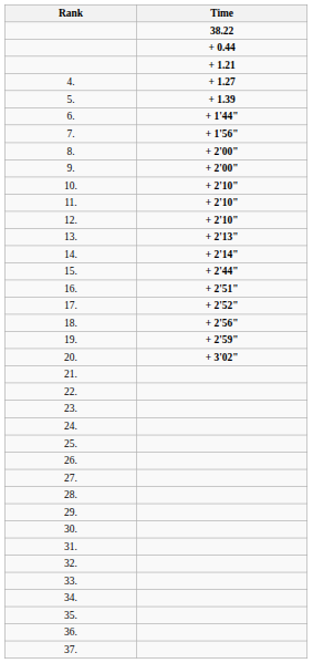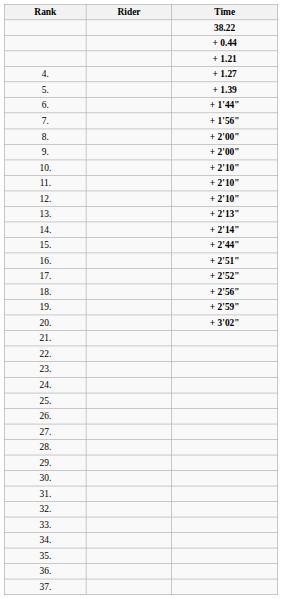 <table class=wikitable style="font-size:95%" width="50%">
 <tr>
 <th>Rank</th>
+<th>Rider</th>
 <th>Time</th>
 </tr>
 <tr>
 <td align="center"></td>
+<td></td>
 <td align="center"><strong>38.22</strong></td>
 </tr>
 <tr>
 <td align="center"></td>
+<td></td>
 <td align="center"><strong>+ 0.44</strong></td>
 </tr>
 <tr>
 <td align="center"></td>
+<td></td>
 <td align="center"><strong>+ 1.21</strong></td>
 </tr>
 <tr>
 <td align="center">4.</td>
+<td></td>
 <td align="center"><strong>+ 1.27</strong></td>
 </tr>
 <tr>
 <td align="center">5.</td>
+<td></td>
 <td align="center"><strong>+ 1.39</strong></td>
 </tr>
 <tr>
 <td align="center">6.</td>
+<td></td>
 <td align="center"><strong>+ 1'44" </strong></td>
 </tr>
 <tr>
 <td align="center">7.</td>
+<td></td>
 <td align="center"><strong>+ 1'56"</strong></td>
 </tr>
 <tr>
 <td align="center">8.</td>
+<td></td>
 <td align="center"><strong>+ 2'00"</strong></td>
 </tr>
 <tr>
 <td align="center">9.</td>
+<td></td>
 <td align="center"><strong>+ 2'00"</strong></td>
 </tr>
 <tr>
 <td align="center">10.</td>
+<td></td>
 <td align="center"><strong>+ 2'10"</strong></td>
 </tr>
 <tr>
 <td align="center">11.</td>
+<td></td>
 <td align="center"><strong>+ 2'10"</strong></td>
 </tr>
 <tr>
 <td align="center">12.</td>
+<td></td>
 <td align="center"><strong>+ 2'10"</strong></td>
 </tr>
 <tr>
 <td align="center">13.</td>
+<td></td>
 <td align="center"><strong>+ 2'13"</strong></td>
 </tr>
 <tr>
 <td align="center">14.</td>
+<td></td>
 <td align="center"><strong>+ 2'14"</strong></td>
 </tr>
 <tr>
 <td align="center">15.</td>
+<td></td>
 <td align="center"><strong>+ 2'44"</strong></td>
 </tr>
 <tr>
 <td align="center">16.</td>
+<td></td>
 <td align="center"><strong>+ 2'51"</strong></td>
 </tr>
 <tr>
 <td align="center">17.</td>
+<td></td>
 <td align="center"><strong>+ 2'52"</strong></td>
 </tr>
 <tr>
 <td align="center">18.</td>
+<td></td>
 <td align="center"><strong>+ 2'56"</strong></td>
 </tr>
 <tr>
 <td align="center">19.</td>
+<td></td>
 <td align="center"><strong>+ 2'59"</strong></td>
 </tr>
 <tr>
 <td align="center">20.</td>
+<td></td>
 <td align="center"><strong>+ 3'02"</strong></td>
 </tr>
 <tr>
 <td align="center">21.</td>
+<td></td>
 <td align="center"></td>
 </tr>
 <tr>
 <td align="center">22.</td>
+<td></td>
 <td align="center"></td>
 </tr>
 <tr>
 <td align="center">23.</td>
+<td></td>
 <td align="center"></td>
 </tr>
 <tr>
 <td align="center">24.</td>
+<td></td>
 <td align="center"></td>
 </tr>
 <tr>
 <td align="center">25.</td>
+<td></td>
 <td align="center"></td>
 </tr>
 <tr>
 <td align="center">26.</td>
+<td></td>
 <td align="center"></td>
 </tr>
 <tr>
 <td align="center">27.</td>
+<td></td>
 <td align="center"></td>
 </tr>
 <tr>
 <td align="center">28.</td>
+<td></td>
 <td align="center"></td>
 </tr>
 <tr>
 <td align="center">29.</td>
+<td></td>
 <td align="center"></td>
 </tr>
 <tr>
 <td align="center">30.</td>
+<td></td>
 <td align="center"></td>
 </tr>
 <tr>
 <td align="center">31.</td>
+<td></td>
 <td align="center"></td>
 </tr>
 <tr>
 <td align="center">32.</td>
+<td></td>
 <td align="center"></td>
 </tr>
 <tr>
 <td align="center">33.</td>
+<td></td>
 <td align="center"></td>
 </tr>
 <tr>
 <td align="center">34.</td>
+<td></td>
 <td align="center"></td>
 </tr>
 <tr>
 <td align="center">35.</td>
+<td></td>
 <td align="center"></td>
 </tr>
 <tr>
 <td align="center">36.</td>
+<td></td>
 <td align="center"></td>
 </tr>
 <tr>
 <td align="center">37.</td>
+<td></td>
 <td align="center"></td>
 </tr>
 </table>
